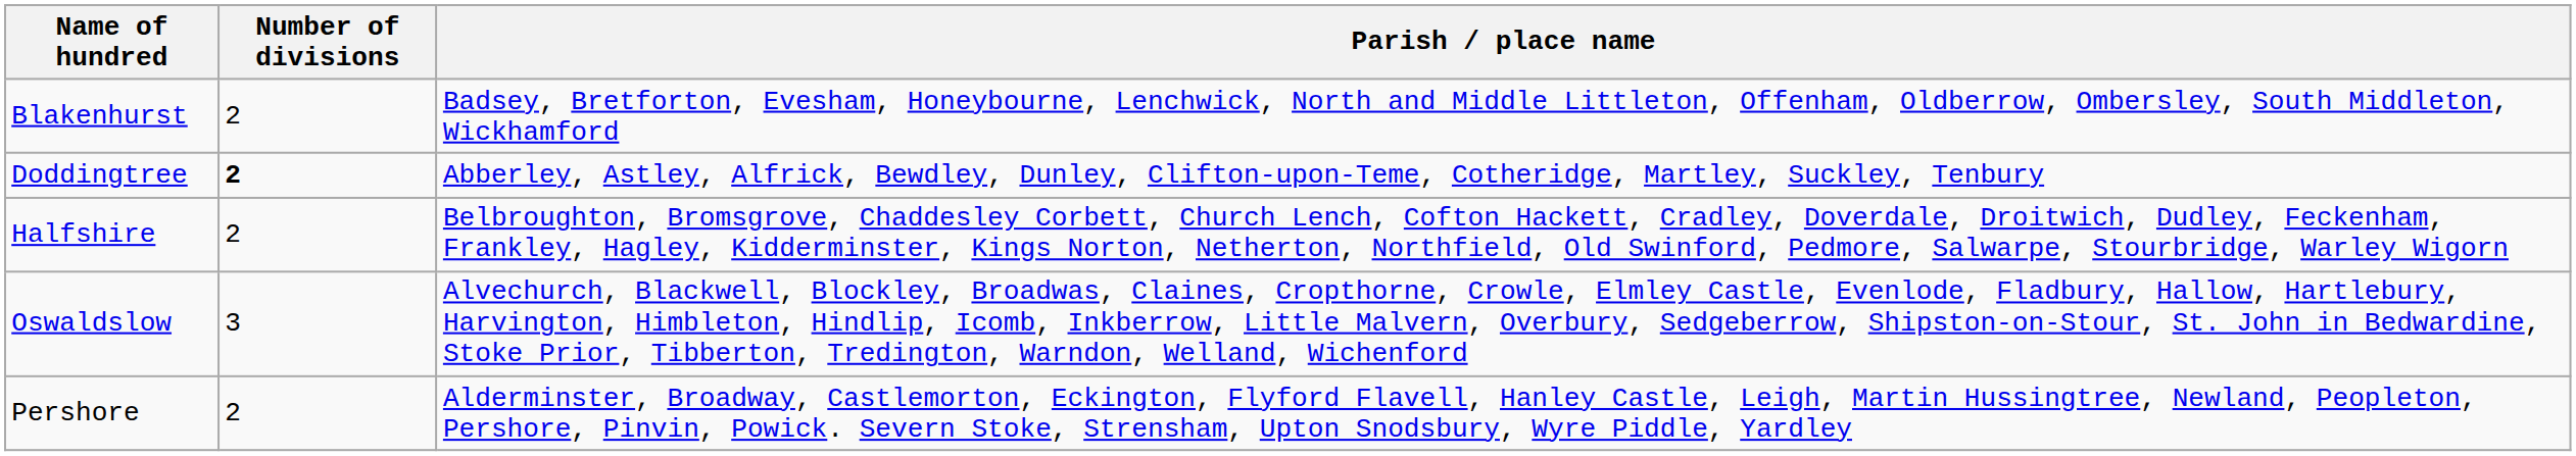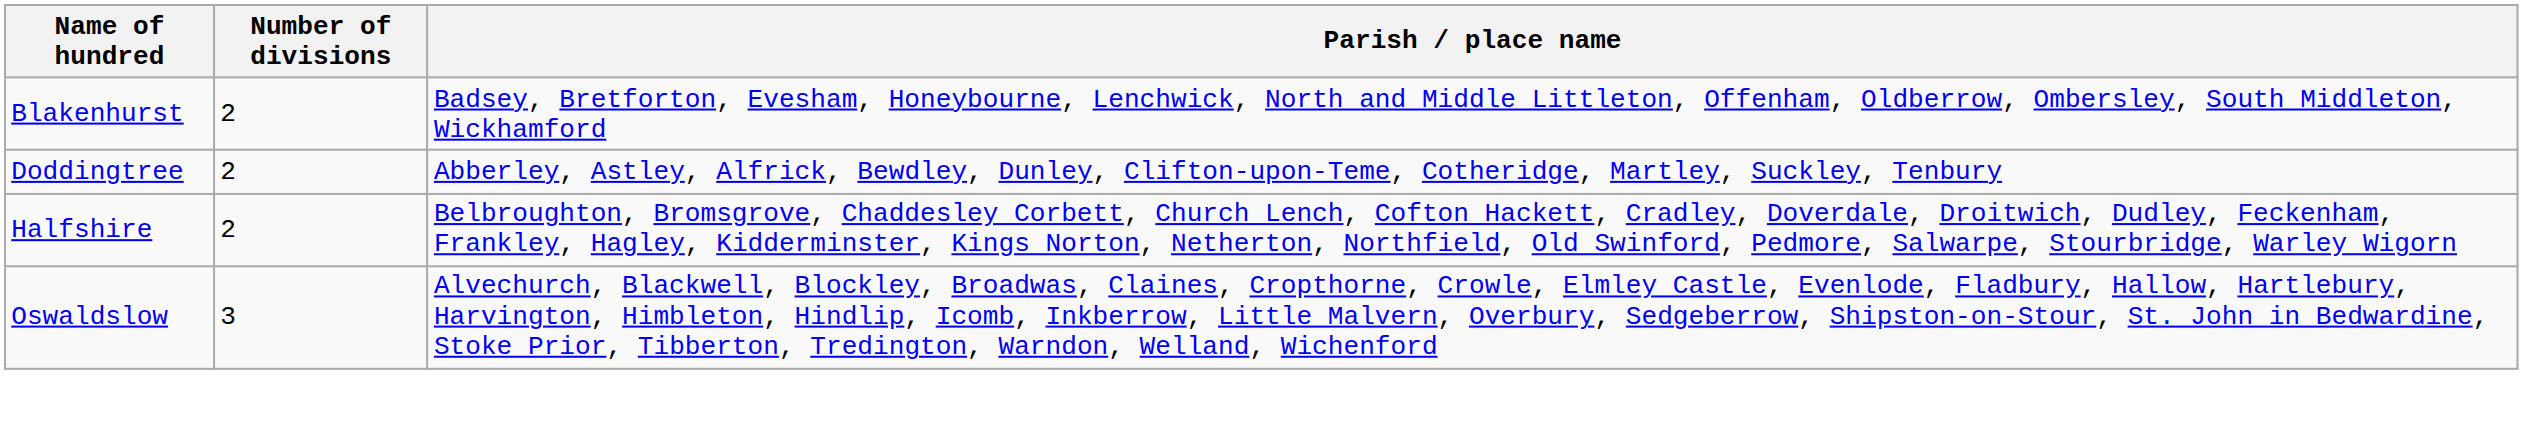 <table class="wikitable">
 <tr>
 <th>Name of hundred</th>
 <th>Number of divisions</th>
 <th>Parish / place name</th>
 </tr>
 <tr>
 <td><a href='#'>Blakenhurst</a></td>
 <td>2</td>
 <td><a href='#'>Badsey</a>, <a href='#'>Bretforton</a>, <a href='#'>Evesham</a>, <a href='#'>Honeybourne</a>, <a href='#'>Lenchwick</a>, <a href='#'>North and Middle Littleton</a>, <a href='#'>Offenham</a>, <a href='#'>Oldberrow</a>, <a href='#'>Ombersley</a>, <a href='#'>South Middleton</a>, <a href='#'>Wickhamford</a></td>
 </tr>
 <tr>
 <td><a href='#'>Doddingtree</a></td>
-<td><strong>2</strong></td>
+<td>2</td>
 <td><a href='#'>Abberley</a>, <a href='#'>Astley</a>, <a href='#'>Alfrick</a>, <a href='#'>Bewdley</a>, <a href='#'>Dunley</a>, <a href='#'>Clifton-upon-Teme</a>, <a href='#'>Cotheridge</a>, <a href='#'>Martley</a>, <a href='#'>Suckley</a>, <a href='#'>Tenbury</a></td>
 </tr>
 <tr>
 <td><a href='#'>Halfshire</a></td>
 <td>2</td>
 <td><a href='#'>Belbroughton</a>, <a href='#'>Bromsgrove</a>, <a href='#'>Chaddesley Corbett</a>, <a href='#'>Church Lench</a>, <a href='#'>Cofton Hackett</a>, <a href='#'>Cradley</a>, <a href='#'>Doverdale</a>, <a href='#'>Droitwich</a>, <a href='#'>Dudley</a>, <a href='#'>Feckenham</a>, <a href='#'>Frankley</a>, <a href='#'>Hagley</a>, <a href='#'>Kidderminster</a>, <a href='#'>Kings Norton</a>, <a href='#'>Netherton</a>, <a href='#'>Northfield</a>, <a href='#'>Old Swinford</a>, <a href='#'>Pedmore</a>, <a href='#'>Salwarpe</a>, <a href='#'>Stourbridge</a>, <a href='#'>Warley Wigorn</a></td>
 </tr>
 <tr>
 <td><a href='#'>Oswaldslow</a></td>
 <td>3</td>
 <td><a href='#'>Alvechurch</a>, <a href='#'>Blackwell</a>, <a href='#'>Blockley</a>, <a href='#'>Broadwas</a>, <a href='#'>Claines</a>, <a href='#'>Cropthorne</a>, <a href='#'>Crowle</a>, <a href='#'>Elmley Castle</a>, <a href='#'>Evenlode</a>, <a href='#'>Fladbury</a>, <a href='#'>Hallow</a>, <a href='#'>Hartlebury</a>, <a href='#'>Harvington</a>, <a href='#'>Himbleton</a>, <a href='#'>Hindlip</a>, <a href='#'>Icomb</a>, <a href='#'>Inkberrow</a>, <a href='#'>Little Malvern</a>, <a href='#'>Overbury</a>, <a href='#'>Sedgeberrow</a>, <a href='#'>Shipston-on-Stour</a>, <a href='#'>St. John in Bedwardine</a>, <a href='#'>Stoke Prior</a>, <a href='#'>Tibberton</a>, <a href='#'>Tredington</a>, <a href='#'>Warndon</a>, <a href='#'>Welland</a>, <a href='#'>Wichenford</a></td>
 </tr>
-<tr>
-<td>Pershore</td>
-<td>2</td>
-<td><a href='#'>Alderminster</a>, <a href='#'>Broadway</a>, <a href='#'>Castlemorton</a>, <a href='#'>Eckington</a>, <a href='#'>Flyford Flavell</a>, <a href='#'>Hanley Castle</a>, <a href='#'>Leigh</a>, <a href='#'>Martin Hussingtree</a>, <a href='#'>Newland</a>, <a href='#'>Peopleton</a>, <a href='#'>Pershore</a>, <a href='#'>Pinvin</a>, <a href='#'>Powick</a>. <a href='#'>Severn Stoke</a>, <a href='#'>Strensham</a>, <a href='#'>Upton Snodsbury</a>, <a href='#'>Wyre Piddle</a>, <a href='#'>Yardley</a></td>
-</tr>
 </table>
